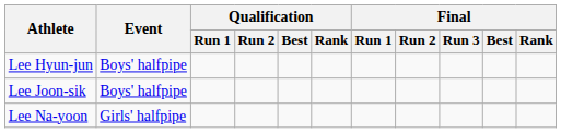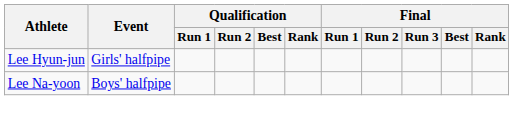 <table class="wikitable" style="font-size:90%">
 <tr>
 <th rowspan=2>Athlete</th>
 <th rowspan=2>Event</th>
 <th colspan=4>Qualification</th>
 <th colspan=5>Final</th>
 </tr>
 <tr style="font-size:95%">
 <th>Run 1</th>
 <th>Run 2</th>
 <th>Best</th>
 <th>Rank</th>
 <th>Run 1</th>
 <th>Run 2</th>
 <th>Run 3</th>
 <th>Best</th>
 <th>Rank</th>
 </tr>
 <tr align=center>
 <td align=left><a href='#'>Lee Hyun-jun</a></td>
-<td align=left><a href='#'>Boys' halfpipe</a></td>
-<td></td>
-<td></td>
-<td></td>
-<td></td>
-<td></td>
-<td></td>
-<td></td>
-<td></td>
-<td></td>
-</tr>
-<tr align=center>
-<td align=left><a href='#'>Lee Joon-sik</a></td>
-<td align=left><a href='#'>Boys' halfpipe</a></td>
+<td align=left><a href='#'>Girls' halfpipe</a></td>
 <td></td>
 <td></td>
 <td></td>
 <td></td>
 <td></td>
 <td></td>
 <td></td>
 <td></td>
 <td></td>
 </tr>
 <tr align=center>
 <td align=left><a href='#'>Lee Na-yoon</a></td>
-<td align=left><a href='#'>Girls' halfpipe</a></td>
+<td align=left><a href='#'>Boys' halfpipe</a></td>
 <td></td>
 <td></td>
 <td></td>
 <td></td>
 <td></td>
 <td></td>
 <td></td>
 <td></td>
 <td></td>
 </tr>
 </table>
